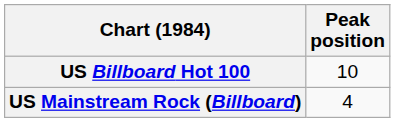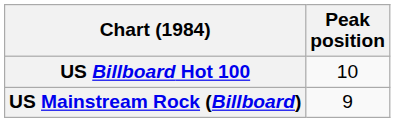 <table class="wikitable sortable plainrowheaders" style="text-align:center">
 <tr>
 <th scope="col">Chart (1984)</th>
 <th scope="col">Peak<br>position</th>
 </tr>
 <tr>
 <th scope="row">US <a href='#'><em>Billboard</em> Hot 100</a></th>
 <td>10</td>
 </tr>
 <tr>
 <th scope="row">US <a href='#'>Mainstream Rock</a> (<em><a href='#'>Billboard</a></em>)</th>
-<td>4</td>
+<td>9</td>
 </tr>
 </table>
